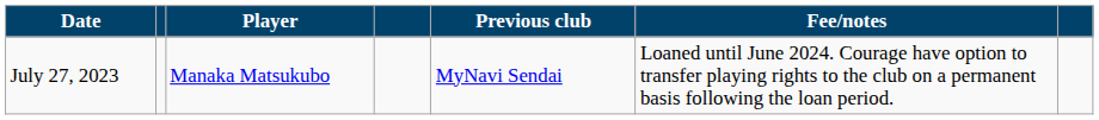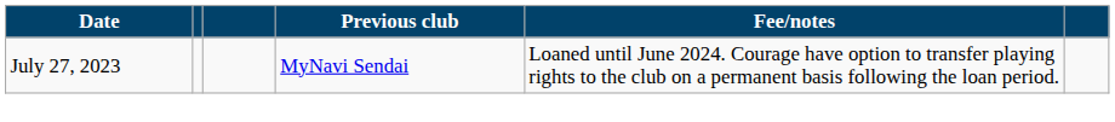 <table class="wikitable sortable" style="text-align:left;">
 <tr>
 <th style="background:#01426A; color:#fff; width:150px;" data-sort-type="date">Date</th>
 <th style="background:#01426A; color:#fff;"></th>
-<th style="background:#01426A; color:#fff; width:200px;">Player</th>
 <th style="background:#01426A; color:#fff; width:55px;"></th>
 <th style="background:#01426A; color:#fff; width:200px;">Previous club</th>
 <th style="background:#01426A; color:#fff; width:450px;">Fee/notes</th>
 <th style="background:#01426A; color:#fff; width:30px;"></th>
 </tr>
 <tr>
 <td>July 27, 2023</td>
 <td></td>
-<td><a href='#'>Manaka Matsukubo</a></td>
 <td></td>
 <td> <a href='#'>MyNavi Sendai</a></td>
 <td>Loaned until June 2024.  Courage have option to transfer playing rights to the club on a permanent basis following the loan period.</td>
 <td></td>
 </tr>
 </table>
